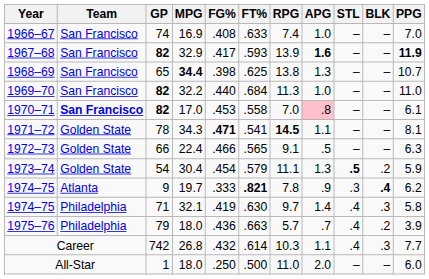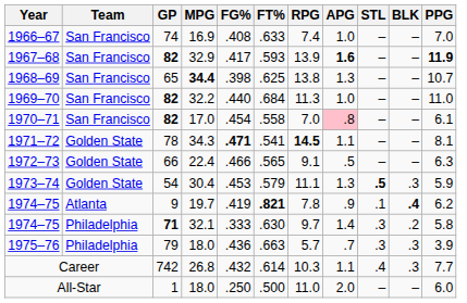 <table class="wikitable sortable" style="font-size:95%; text-align:right;">
 <tr>
 <th>Year</th>
 <th>Team</th>
 <th>GP</th>
 <th>MPG</th>
 <th>FG%</th>
 <th>FT%</th>
 <th>RPG</th>
 <th>APG</th>
 <th>STL</th>
 <th>BLK</th>
 <th>PPG</th>
 </tr>
 <tr>
 <td style="text-align:left;"><a href='#'>1966–67</a></td>
 <td style="text-align:left;"><a href='#'>San Francisco</a></td>
 <td>74</td>
 <td>16.9</td>
 <td>.408</td>
 <td>.633</td>
 <td>7.4</td>
 <td>1.0</td>
 <td>–</td>
 <td>–</td>
 <td>7.0</td>
 </tr>
 <tr>
 <td style="text-align:left;"><a href='#'>1967–68</a></td>
 <td style="text-align:left;"><a href='#'>San Francisco</a></td>
 <td><strong>82</strong></td>
 <td>32.9</td>
 <td>.417</td>
 <td>.593</td>
 <td>13.9</td>
 <td><strong>1.6</strong></td>
 <td>–</td>
 <td>–</td>
 <td><strong>11.9</strong></td>
 </tr>
 <tr>
 <td style="text-align:left;"><a href='#'>1968–69</a></td>
 <td style="text-align:left;"><a href='#'>San Francisco</a></td>
 <td>65</td>
 <td><strong>34.4</strong></td>
 <td>.398</td>
 <td>.625</td>
 <td>13.8</td>
 <td>1.3</td>
 <td>–</td>
 <td>–</td>
 <td>10.7</td>
 </tr>
 <tr>
 <td style="text-align:left;"><a href='#'>1969–70</a></td>
 <td style="text-align:left;"><a href='#'>San Francisco</a></td>
 <td><strong>82</strong></td>
 <td>32.2</td>
 <td>.440</td>
 <td>.684</td>
 <td>11.3</td>
 <td>1.0</td>
 <td>–</td>
 <td>–</td>
 <td>11.0</td>
 </tr>
 <tr>
 <td style="text-align:left;"><a href='#'>1970–71</a></td>
-<td style="text-align:left;"><strong><a href='#'>San Francisco</a></strong></td>
+<td style="text-align:left;"><a href='#'>San Francisco</a></td>
 <td><strong>82</strong></td>
 <td>17.0</td>
-<td>.453</td>
+<td>.454</td>
 <td>.558</td>
 <td>7.0</td>
 <td style="background: pink;">.8</td>
 <td>–</td>
 <td>–</td>
 <td>6.1</td>
 </tr>
 <tr>
 <td style="text-align:left;"><a href='#'>1971–72</a></td>
 <td style="text-align:left;"><a href='#'>Golden State</a></td>
 <td>78</td>
 <td>34.3</td>
 <td><strong>.471</strong></td>
 <td>.541</td>
 <td><strong>14.5</strong></td>
 <td>1.1</td>
 <td>–</td>
 <td>–</td>
 <td>8.1</td>
 </tr>
 <tr>
 <td style="text-align:left;"><a href='#'>1972–73</a></td>
 <td style="text-align:left;"><a href='#'>Golden State</a></td>
 <td>66</td>
 <td>22.4</td>
 <td>.466</td>
 <td>.565</td>
 <td>9.1</td>
 <td>.5</td>
 <td>–</td>
 <td>–</td>
 <td>6.3</td>
 </tr>
 <tr>
 <td style="text-align:left;"><a href='#'>1973–74</a></td>
 <td style="text-align:left;"><a href='#'>Golden State</a></td>
 <td>54</td>
 <td>30.4</td>
-<td>.454</td>
+<td>.453</td>
 <td>.579</td>
 <td>11.1</td>
 <td>1.3</td>
 <td><strong>.5</strong></td>
-<td>.2</td>
+<td>.3</td>
 <td>5.9</td>
 </tr>
 <tr>
 <td style="text-align:left;"><a href='#'>1974–75</a></td>
 <td style="text-align:left;"><a href='#'>Atlanta</a></td>
 <td>9</td>
 <td>19.7</td>
-<td>.333</td>
+<td>.419</td>
 <td><strong>.821</strong></td>
 <td>7.8</td>
 <td>.9</td>
-<td>.3</td>
+<td>.1</td>
 <td><strong>.4</strong></td>
 <td>6.2</td>
 </tr>
 <tr>
 <td style="text-align:left;"><a href='#'>1974–75</a></td>
 <td style="text-align:left;"><a href='#'>Philadelphia</a></td>
-<td>71</td>
+<td><strong>71</strong></td>
 <td>32.1</td>
-<td>.419</td>
+<td>.333</td>
 <td>.630</td>
 <td>9.7</td>
 <td>1.4</td>
-<td>.4</td>
 <td>.3</td>
+<td>.2</td>
 <td>5.8</td>
 </tr>
 <tr>
 <td style="text-align:left;"><a href='#'>1975–76</a></td>
 <td style="text-align:left;"><a href='#'>Philadelphia</a></td>
 <td>79</td>
 <td>18.0</td>
 <td>.436</td>
 <td>.663</td>
 <td>5.7</td>
 <td>.7</td>
-<td>.4</td>
-<td>.2</td>
+<td>.3</td>
+<td>.3</td>
 <td>3.9</td>
 </tr>
 <tr class="sortbottom">
 <td colspan="2" style="text-align:center;">Career</td>
 <td>742</td>
 <td>26.8</td>
 <td>.432</td>
 <td>.614</td>
 <td>10.3</td>
 <td>1.1</td>
 <td>.4</td>
 <td>.3</td>
 <td>7.7</td>
 </tr>
 <tr class="sortbottom">
 <td colspan="2" style="text-align:center;">All-Star</td>
 <td>1</td>
 <td>18.0</td>
 <td>.250</td>
 <td>.500</td>
 <td>11.0</td>
 <td>2.0</td>
 <td>–</td>
 <td>–</td>
 <td>6.0</td>
 </tr>
 </table>
